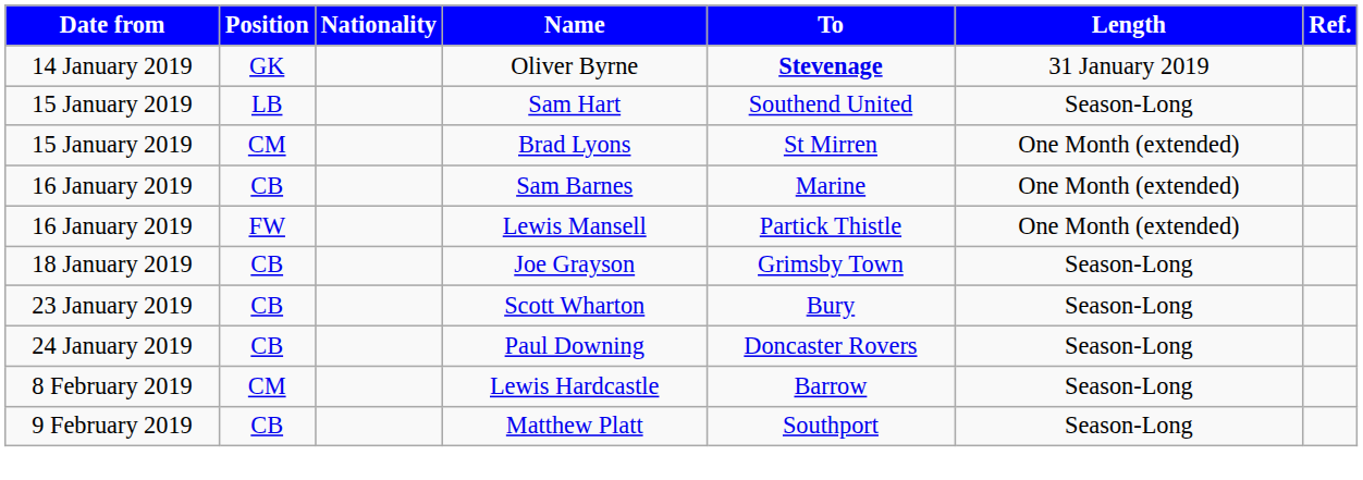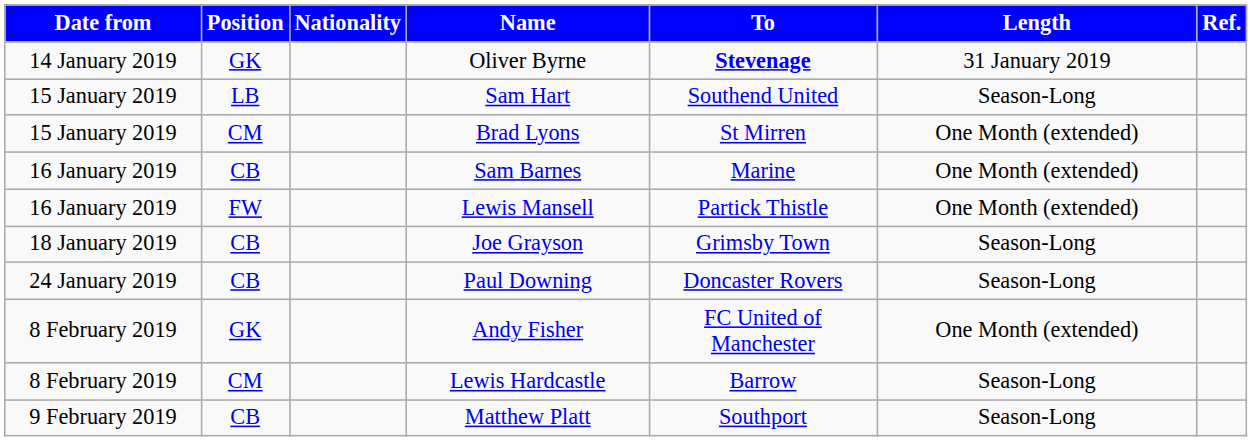 <table class="wikitable"  style="text-align:center; font-size:90%; ">
 <tr>
 <th style="background:#0000FF; color:white; width:120px;">Date from</th>
 <th style="background:#0000FF; color:white; width:50px;">Position</th>
 <th style="background:#0000FF; color:white; width:50px;">Nationality</th>
 <th style="background:#0000FF; color:white; width:150px;">Name</th>
 <th style="background:#0000FF; color:white; width:140px;">To</th>
 <th style="background:#0000FF; color:white; width:200px;">Length</th>
 <th style="background:#0000FF; color:white; width:25px;">Ref.</th>
 </tr>
 <tr>
 <td>14 January 2019</td>
 <td><a href='#'>GK</a></td>
 <td></td>
 <td>Oliver Byrne</td>
 <td><strong><a href='#'>Stevenage</a></strong></td>
 <td>31 January 2019</td>
 <td></td>
 </tr>
 <tr>
 <td>15 January 2019</td>
 <td><a href='#'>LB</a></td>
 <td></td>
 <td><a href='#'>Sam Hart</a></td>
 <td><a href='#'>Southend United</a></td>
 <td>Season-Long</td>
 <td></td>
 </tr>
 <tr>
 <td>15 January 2019</td>
 <td><a href='#'>CM</a></td>
 <td></td>
 <td><a href='#'>Brad Lyons</a></td>
 <td> <a href='#'>St Mirren</a></td>
 <td>One Month (extended)</td>
 <td></td>
 </tr>
 <tr>
 <td>16 January 2019</td>
 <td><a href='#'>CB</a></td>
 <td></td>
 <td><a href='#'>Sam Barnes</a></td>
 <td><a href='#'>Marine</a></td>
 <td>One  Month (extended)</td>
 <td></td>
 </tr>
 <tr>
 <td>16 January 2019</td>
 <td><a href='#'>FW</a></td>
 <td></td>
 <td><a href='#'>Lewis Mansell</a></td>
 <td> <a href='#'>Partick Thistle</a></td>
 <td>One Month (extended)</td>
 <td></td>
 </tr>
 <tr>
 <td>18 January 2019</td>
 <td><a href='#'>CB</a></td>
 <td></td>
 <td><a href='#'>Joe Grayson</a></td>
 <td><a href='#'>Grimsby Town</a></td>
 <td>Season-Long</td>
 <td></td>
 </tr>
 <tr>
-<td>23 January 2019</td>
-<td><a href='#'>CB</a></td>
-<td></td>
-<td><a href='#'>Scott Wharton</a></td>
-<td><a href='#'>Bury</a></td>
-<td>Season-Long</td>
-<td></td>
-</tr>
-<tr>
 <td>24 January 2019</td>
 <td><a href='#'>CB</a></td>
 <td></td>
 <td><a href='#'>Paul Downing</a></td>
 <td><a href='#'>Doncaster Rovers</a></td>
 <td>Season-Long</td>
+<td></td>
+</tr>
+<tr>
+<td>8 February 2019</td>
+<td><a href='#'>GK</a></td>
+<td></td>
+<td><a href='#'>Andy Fisher</a></td>
+<td><a href='#'>FC United of Manchester</a></td>
+<td>One Month (extended)</td>
 <td></td>
 </tr>
 <tr>
 <td>8 February 2019</td>
 <td><a href='#'>CM</a></td>
 <td></td>
 <td><a href='#'>Lewis Hardcastle</a></td>
 <td><a href='#'>Barrow</a></td>
 <td>Season-Long</td>
 <td></td>
 </tr>
 <tr>
 <td>9 February 2019</td>
 <td><a href='#'>CB</a></td>
 <td></td>
 <td><a href='#'>Matthew Platt</a></td>
 <td><a href='#'>Southport</a></td>
 <td>Season-Long</td>
 <td></td>
 </tr>
 </table>
